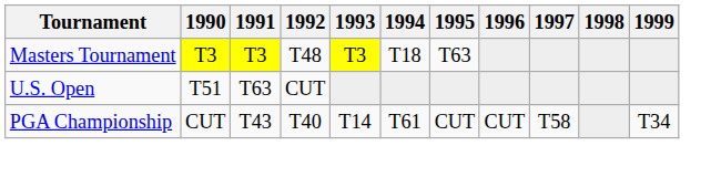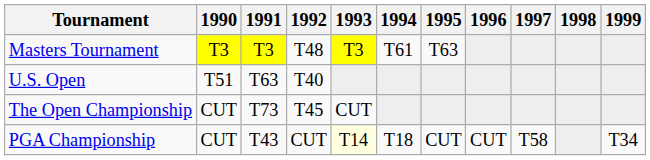 <table class="wikitable" style="font-size:95%;text-align:center;">
 <tr>
 <th>Tournament</th>
 <th>1990</th>
 <th>1991</th>
 <th>1992</th>
 <th>1993</th>
 <th>1994</th>
 <th>1995</th>
 <th>1996</th>
 <th>1997</th>
 <th>1998</th>
 <th>1999</th>
 </tr>
 <tr>
 <td align=left><a href='#'>Masters Tournament</a></td>
 <td style="background:yellow;">T3</td>
 <td style="background:yellow;">T3</td>
 <td>T48</td>
 <td style="background:yellow;">T3</td>
-<td>T18</td>
+<td>T61</td>
 <td>T63</td>
 <td style="background:#eeeeee;"></td>
 <td style="background:#eeeeee;"></td>
 <td style="background:#eeeeee;"></td>
 <td style="background:#eeeeee;"></td>
 </tr>
 <tr>
 <td align=left><a href='#'>U.S. Open</a></td>
 <td>T51</td>
 <td>T63</td>
+<td>T40</td>
+<td style="background:#eeeeee;"></td>
+<td style="background:#eeeeee;"></td>
+<td style="background:#eeeeee;"></td>
+<td style="background:#eeeeee;"></td>
+<td style="background:#eeeeee;"></td>
+<td style="background:#eeeeee;"></td>
+<td style="background:#eeeeee;"></td>
+</tr>
+<tr>
+<td align=left><a href='#'>The Open Championship</a></td>
 <td>CUT</td>
-<td style="background:#eeeeee;"></td>
+<td>T73</td>
+<td>T45</td>
+<td>CUT</td>
 <td style="background:#eeeeee;"></td>
 <td style="background:#eeeeee;"></td>
 <td style="background:#eeeeee;"></td>
 <td style="background:#eeeeee;"></td>
 <td style="background:#eeeeee;"></td>
 <td style="background:#eeeeee;"></td>
 </tr>
 <tr>
 <td align=left><a href='#'>PGA Championship</a></td>
 <td>CUT</td>
 <td>T43</td>
-<td>T40</td>
-<td>T14</td>
-<td>T61</td>
+<td>CUT</td>
+<td style="background: lightyellow;">T14</td>
+<td>T18</td>
 <td>CUT</td>
 <td>CUT</td>
 <td>T58</td>
 <td style="background:#eeeeee;"></td>
 <td>T34</td>
 </tr>
 </table>
